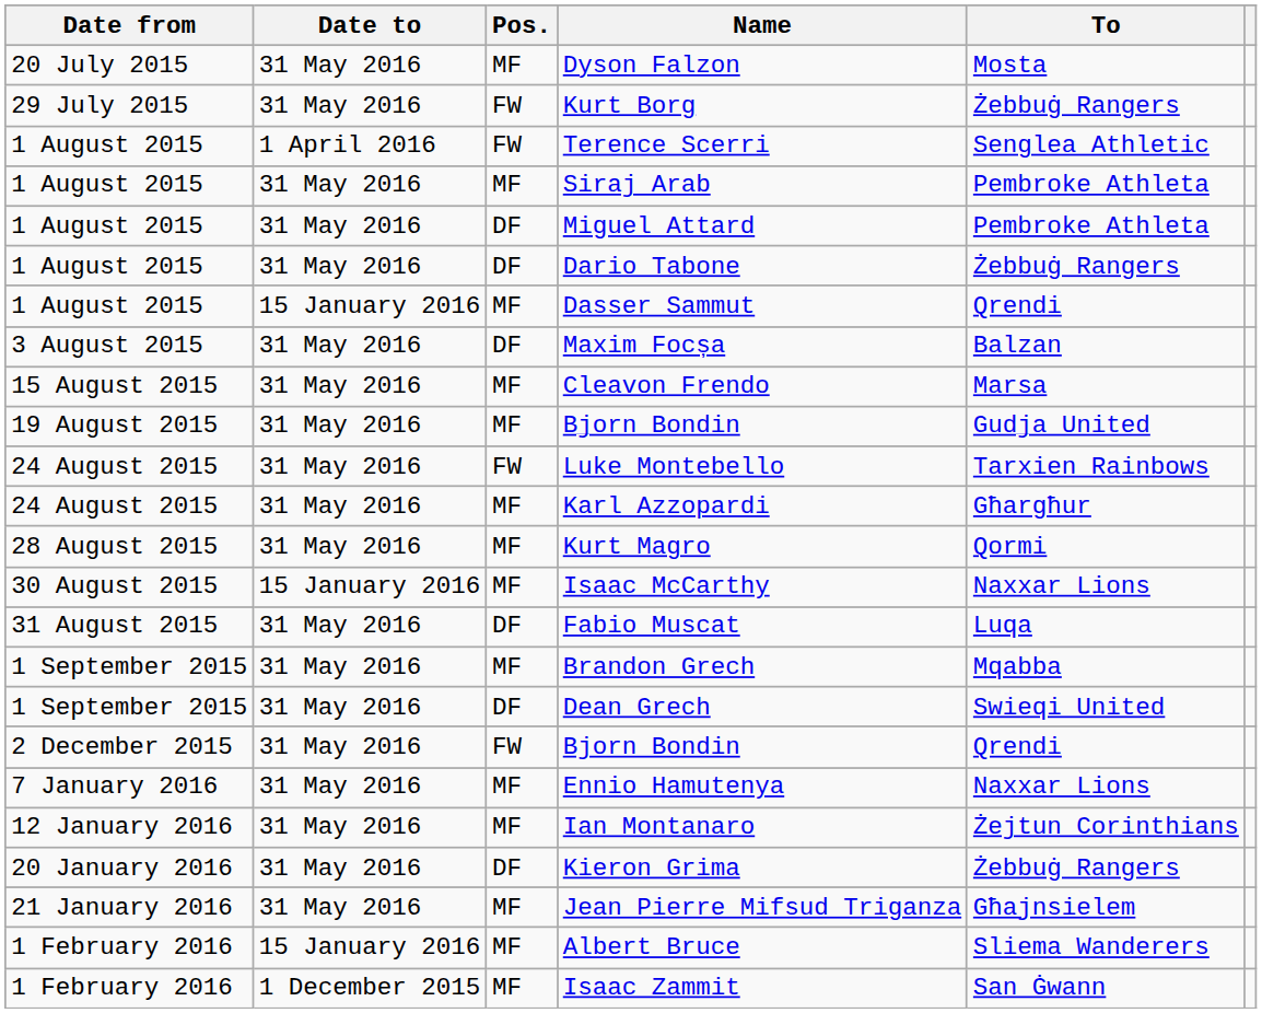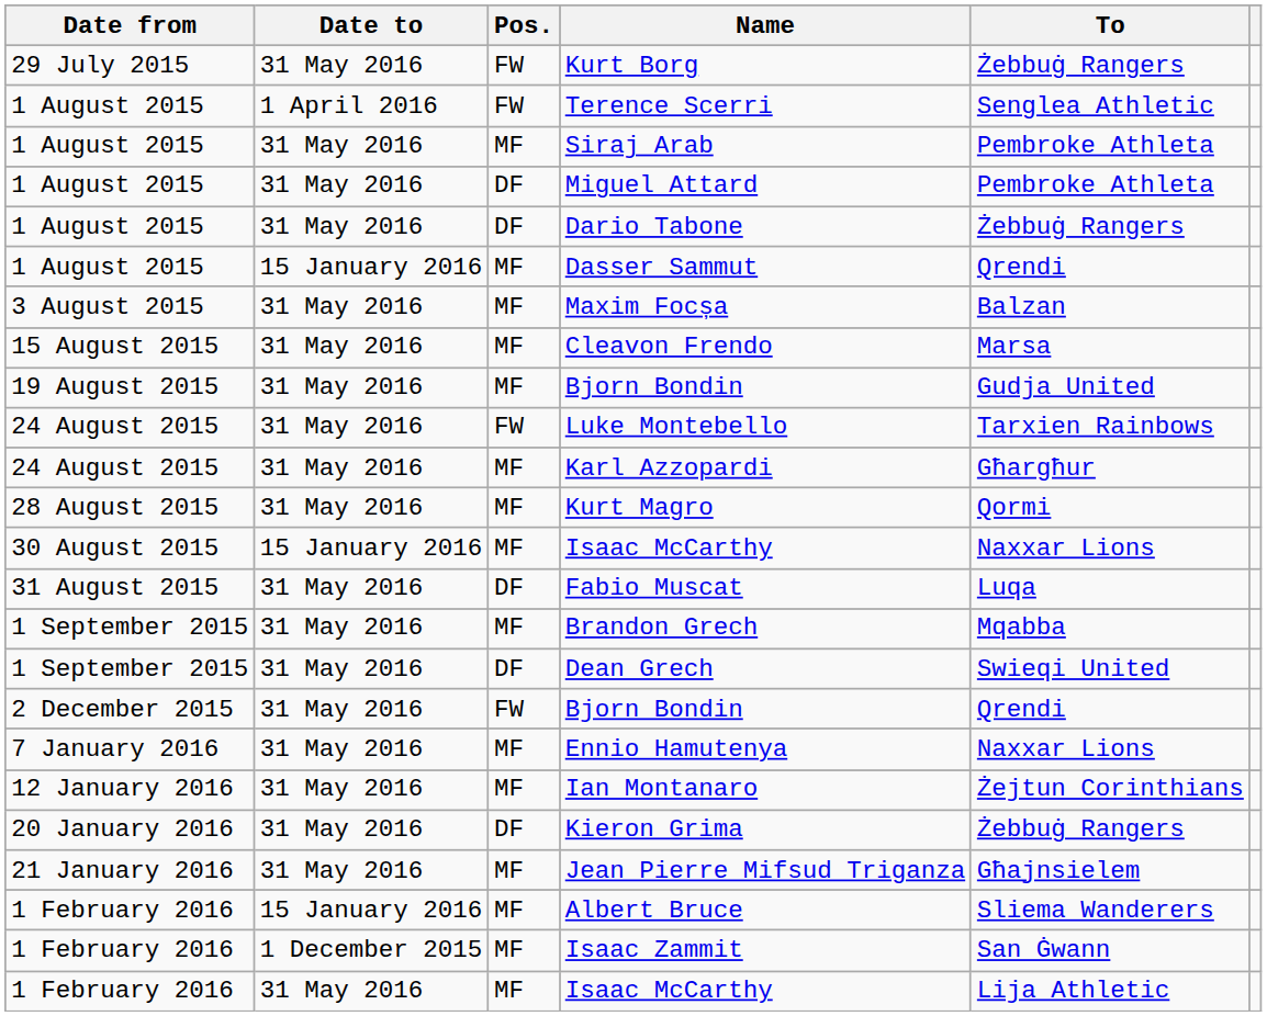 <table class="wikitable">
 <tr>
 <th>Date from</th>
 <th>Date to</th>
 <th>Pos.</th>
 <th>Name</th>
 <th>To</th>
 <th></th>
-</tr>
-<tr>
-<td>20 July 2015</td>
-<td>31 May 2016</td>
-<td>MF</td>
-<td> <a href='#'>Dyson Falzon</a></td>
-<td> <a href='#'>Mosta</a></td>
-<td></td>
 </tr>
 <tr>
 <td>29 July 2015</td>
 <td>31 May 2016</td>
 <td>FW</td>
 <td> <a href='#'>Kurt Borg</a></td>
 <td> <a href='#'>Żebbuġ Rangers</a></td>
 <td></td>
 </tr>
 <tr>
 <td>1 August 2015</td>
 <td>1 April 2016</td>
 <td>FW</td>
 <td> <a href='#'>Terence Scerri</a></td>
 <td> <a href='#'>Senglea Athletic</a></td>
 <td></td>
 </tr>
 <tr>
 <td>1 August 2015</td>
 <td>31 May 2016</td>
 <td>MF</td>
 <td> <a href='#'>Siraj Arab</a></td>
 <td> <a href='#'>Pembroke Athleta</a></td>
 <td></td>
 </tr>
 <tr>
 <td>1 August 2015</td>
 <td>31 May 2016</td>
 <td>DF</td>
 <td> <a href='#'>Miguel Attard</a></td>
 <td> <a href='#'>Pembroke Athleta</a></td>
 <td></td>
 </tr>
 <tr>
 <td>1 August 2015</td>
 <td>31 May 2016</td>
 <td>DF</td>
 <td> <a href='#'>Dario Tabone</a></td>
 <td> <a href='#'>Żebbuġ Rangers</a></td>
 <td></td>
 </tr>
 <tr>
 <td>1 August 2015</td>
 <td>15 January 2016</td>
 <td>MF</td>
 <td> <a href='#'>Dasser Sammut</a></td>
 <td> <a href='#'>Qrendi</a></td>
 <td></td>
 </tr>
 <tr>
 <td>3 August 2015</td>
 <td>31 May 2016</td>
-<td>DF</td>
+<td>MF</td>
 <td> <a href='#'>Maxim Focșa</a></td>
 <td> <a href='#'>Balzan</a></td>
 <td></td>
 </tr>
 <tr>
 <td>15 August 2015</td>
 <td>31 May 2016</td>
 <td>MF</td>
 <td> <a href='#'>Cleavon Frendo</a></td>
 <td> <a href='#'>Marsa</a></td>
 <td></td>
 </tr>
 <tr>
 <td>19 August 2015</td>
 <td>31 May 2016</td>
 <td>MF</td>
 <td> <a href='#'>Bjorn Bondin</a></td>
 <td> <a href='#'>Gudja United</a></td>
 <td></td>
 </tr>
 <tr>
 <td>24 August 2015</td>
 <td>31 May 2016</td>
 <td>FW</td>
 <td> <a href='#'>Luke Montebello</a></td>
 <td> <a href='#'>Tarxien Rainbows</a></td>
 <td></td>
 </tr>
 <tr>
 <td>24 August 2015</td>
 <td>31 May 2016</td>
 <td>MF</td>
 <td> <a href='#'>Karl Azzopardi</a></td>
 <td> <a href='#'>Għargħur</a></td>
 <td></td>
 </tr>
 <tr>
 <td>28 August 2015</td>
 <td>31 May 2016</td>
 <td>MF</td>
 <td> <a href='#'>Kurt Magro</a></td>
 <td> <a href='#'>Qormi</a></td>
 <td></td>
 </tr>
 <tr>
 <td>30 August 2015</td>
 <td>15 January 2016</td>
 <td>MF</td>
 <td> <a href='#'>Isaac McCarthy</a></td>
 <td> <a href='#'>Naxxar Lions</a></td>
 <td></td>
 </tr>
 <tr>
 <td>31 August 2015</td>
 <td>31 May 2016</td>
 <td>DF</td>
 <td> <a href='#'>Fabio Muscat</a></td>
 <td> <a href='#'>Luqa</a></td>
 <td></td>
 </tr>
 <tr>
 <td>1 September 2015</td>
 <td>31 May 2016</td>
 <td>MF</td>
 <td> <a href='#'>Brandon Grech</a></td>
 <td> <a href='#'>Mqabba</a></td>
 <td></td>
 </tr>
 <tr>
 <td>1 September 2015</td>
 <td>31 May 2016</td>
 <td>DF</td>
 <td> <a href='#'>Dean Grech</a></td>
 <td> <a href='#'>Swieqi United</a></td>
 <td></td>
 </tr>
 <tr>
 <td>2 December 2015</td>
 <td>31 May 2016</td>
 <td>FW</td>
 <td> <a href='#'>Bjorn Bondin</a></td>
 <td> <a href='#'>Qrendi</a></td>
 <td></td>
 </tr>
 <tr>
 <td>7 January 2016</td>
 <td>31 May 2016</td>
 <td>MF</td>
 <td> <a href='#'>Ennio Hamutenya</a></td>
 <td> <a href='#'>Naxxar Lions</a></td>
 <td></td>
 </tr>
 <tr>
 <td>12 January 2016</td>
 <td>31 May 2016</td>
 <td>MF</td>
 <td> <a href='#'>Ian Montanaro</a></td>
 <td> <a href='#'>Żejtun Corinthians</a></td>
 <td></td>
 </tr>
 <tr>
 <td>20 January 2016</td>
 <td>31 May 2016</td>
 <td>DF</td>
 <td> <a href='#'>Kieron Grima</a></td>
 <td> <a href='#'>Żebbuġ Rangers</a></td>
 <td></td>
 </tr>
 <tr>
 <td>21 January 2016</td>
 <td>31 May 2016</td>
 <td>MF</td>
 <td> <a href='#'>Jean Pierre Mifsud Triganza</a></td>
 <td> <a href='#'>Għajnsielem</a></td>
 <td></td>
 </tr>
 <tr>
 <td>1 February 2016</td>
 <td>15 January 2016</td>
 <td>MF</td>
 <td> <a href='#'>Albert Bruce</a></td>
 <td> <a href='#'>Sliema Wanderers</a></td>
 <td></td>
 </tr>
 <tr>
 <td>1 February 2016</td>
 <td>1 December 2015</td>
 <td>MF</td>
 <td> <a href='#'>Isaac Zammit</a></td>
 <td> <a href='#'>San Ġwann</a></td>
 <td></td>
 </tr>
+<tr>
+<td>1 February 2016</td>
+<td>31 May 2016</td>
+<td>MF</td>
+<td> <a href='#'>Isaac McCarthy</a></td>
+<td> <a href='#'>Lija Athletic</a></td>
+<td></td>
+</tr>
 </table>
